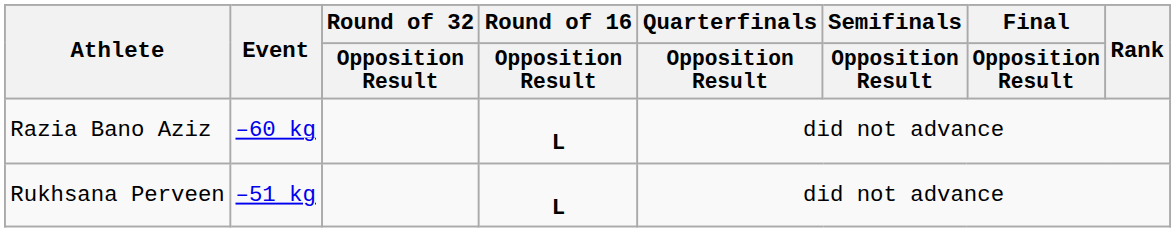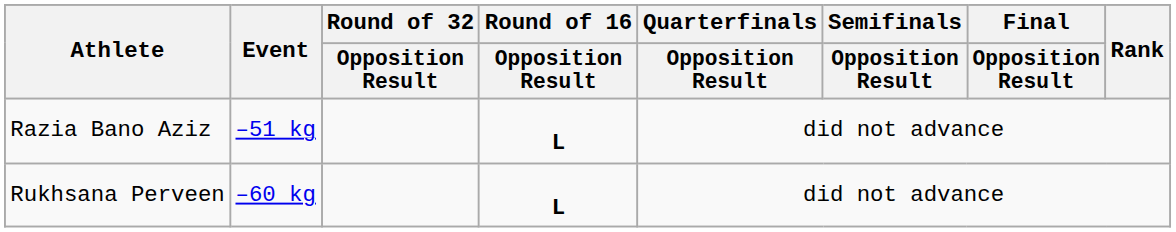 <table class=wikitable style=font-size:90%;text-align:center>
 <tr>
 <th rowspan="2">Athlete</th>
 <th rowspan="2">Event</th>
 <th>Round of 32</th>
 <th>Round of 16</th>
 <th>Quarterfinals</th>
 <th>Semifinals</th>
 <th>Final</th>
 <th rowspan=2>Rank</th>
 </tr>
 <tr style="font-size:95%">
 <th>Opposition<br>Result</th>
 <th>Opposition<br>Result</th>
 <th>Opposition<br>Result</th>
 <th>Opposition<br>Result</th>
 <th>Opposition<br>Result</th>
 </tr>
 <tr>
 <td align=left>Razia Bano Aziz</td>
-<td align=left><a href='#'>–60 kg</a></td>
+<td align=left><a href='#'>–51 kg</a></td>
 <td></td>
 <td><br><strong>L</strong> </td>
 <td colspan=4>did not advance</td>
 </tr>
 <tr>
 <td align=left>Rukhsana Perveen</td>
-<td align=left><a href='#'>–51 kg</a></td>
+<td align=left><a href='#'>–60 kg</a></td>
 <td></td>
 <td><br><strong>L</strong> </td>
 <td colspan=4>did not advance</td>
 </tr>
 </table>
